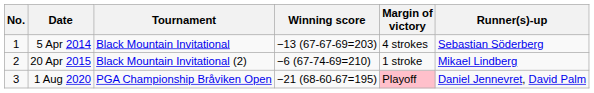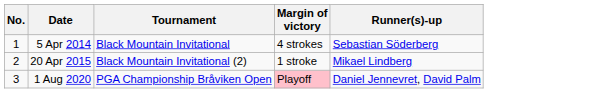 <table class="wikitable" style="font-size:95%;">
 <tr>
 <th>No.</th>
 <th>Date</th>
 <th>Tournament</th>
-<th>Winning score</th>
 <th>Margin of<br>victory</th>
 <th>Runner(s)-up</th>
 </tr>
 <tr>
 <td align=center>1</td>
 <td align=right>5 Apr <a href='#'>2014</a></td>
 <td><a href='#'>Black Mountain Invitational</a></td>
-<td>−13 (67-67-69=203)</td>
 <td>4 strokes</td>
 <td> <a href='#'>Sebastian Söderberg</a></td>
 </tr>
 <tr>
 <td align=center>2</td>
 <td align=right>20 Apr <a href='#'>2015</a></td>
 <td><a href='#'>Black Mountain Invitational</a> (2)</td>
-<td>−6 (67-74-69=210)</td>
 <td>1 stroke</td>
 <td> <a href='#'>Mikael Lindberg</a></td>
 </tr>
 <tr>
 <td align=center>3</td>
 <td align=right>1 Aug <a href='#'>2020</a></td>
 <td><a href='#'>PGA Championship Bråviken Open</a></td>
-<td>−21 (68-60-67=195)</td>
 <td style="background: pink;">Playoff</td>
 <td> <a href='#'>Daniel Jennevret</a>,  <a href='#'>David Palm</a></td>
 </tr>
 </table>
